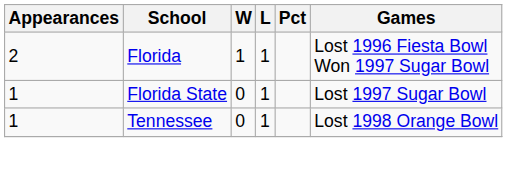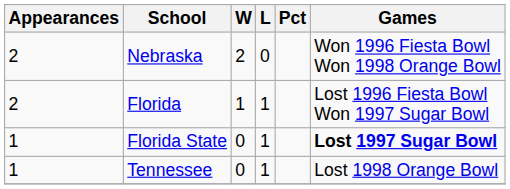 <table class="wikitable sortable">
 <tr>
 <th>Appearances</th>
 <th>School</th>
 <th>W</th>
 <th>L</th>
 <th>Pct</th>
 <th ! class="unsortable">Games</th>
+</tr>
+<tr>
+<td>2</td>
+<td><a href='#'>Nebraska</a></td>
+<td>2</td>
+<td>0</td>
+<td></td>
+<td>Won <a href='#'>1996 Fiesta Bowl</a><br>Won <a href='#'>1998 Orange Bowl</a></td>
 </tr>
 <tr>
 <td>2</td>
 <td><a href='#'>Florida</a></td>
 <td>1</td>
 <td>1</td>
 <td></td>
 <td>Lost <a href='#'>1996 Fiesta Bowl</a><br>Won <a href='#'>1997 Sugar Bowl</a></td>
 </tr>
 <tr>
 <td>1</td>
 <td><a href='#'>Florida State</a></td>
 <td>0</td>
 <td>1</td>
 <td></td>
-<td>Lost <a href='#'>1997 Sugar Bowl</a></td>
+<td><strong>Lost <a href='#'>1997 Sugar Bowl</a></strong></td>
 </tr>
 <tr>
 <td>1</td>
 <td><a href='#'>Tennessee</a></td>
 <td>0</td>
 <td>1</td>
 <td></td>
 <td>Lost <a href='#'>1998 Orange Bowl</a></td>
 </tr>
 <tr>
 </tr>
 </table>
